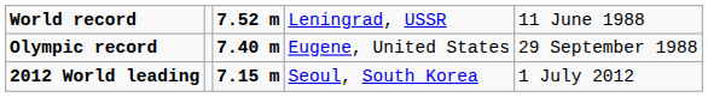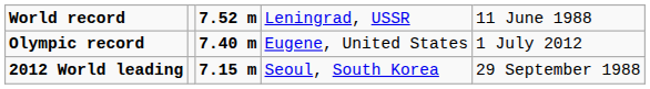 <table class="wikitable">
 <tr>
 <td><strong>World record</strong></td>
 <td></td>
 <td><strong>7.52 m</strong></td>
 <td><a href='#'>Leningrad</a>, <a href='#'>USSR</a></td>
 <td>11 June 1988</td>
 </tr>
 <tr>
 <td><strong>Olympic record</strong></td>
 <td></td>
 <td><strong>7.40 m</strong></td>
 <td><a href='#'>Eugene</a>, United States</td>
-<td>29 September 1988</td>
+<td>1 July 2012</td>
 </tr>
 <tr>
 <td><strong>2012 World leading</strong></td>
 <td></td>
 <td><strong>7.15 m</strong></td>
 <td><a href='#'>Seoul</a>, <a href='#'>South Korea</a></td>
-<td>1 July 2012</td>
+<td>29 September 1988</td>
 </tr>
 </table>
